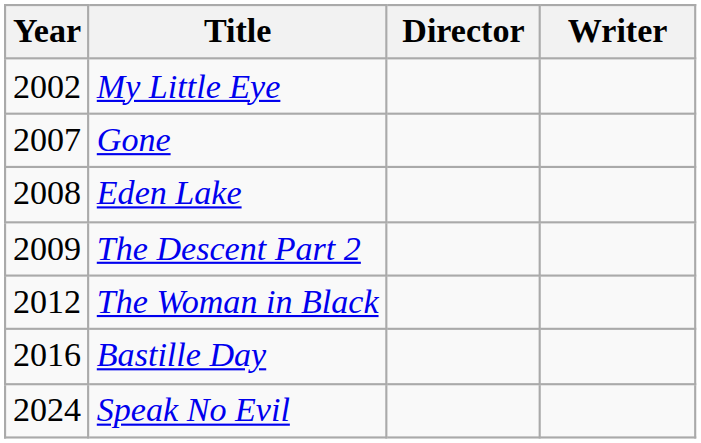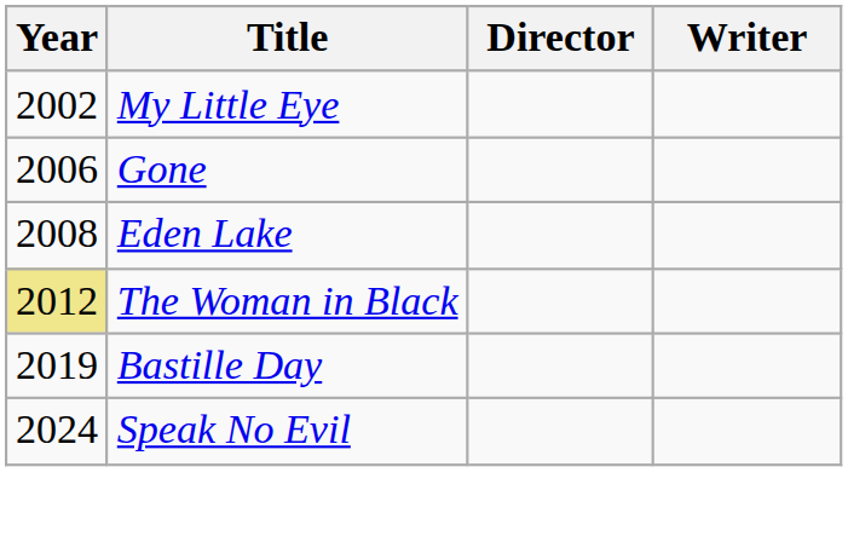 <table class="wikitable">
 <tr>
 <th>Year</th>
 <th>Title</th>
 <th width=65>Director</th>
 <th width=65>Writer</th>
 </tr>
 <tr>
 <td>2002</td>
 <td><em><a href='#'>My Little Eye</a></em></td>
 <td></td>
 <td></td>
 </tr>
 <tr>
-<td>2007</td>
+<td>2006</td>
 <td><em><a href='#'>Gone</a></em></td>
 <td></td>
 <td></td>
 </tr>
 <tr>
 <td>2008</td>
 <td><em><a href='#'>Eden Lake</a></em></td>
 <td></td>
 <td></td>
 </tr>
 <tr>
-<td>2009</td>
-<td><em><a href='#'>The Descent Part 2</a></em></td>
-<td></td>
-<td></td>
-</tr>
-<tr>
-<td>2012</td>
+<td style="background: khaki;">2012</td>
 <td><em><a href='#'>The Woman in Black</a></em></td>
 <td></td>
 <td></td>
 </tr>
 <tr>
-<td>2016</td>
+<td>2019</td>
 <td><em><a href='#'>Bastille Day</a></em></td>
 <td></td>
 <td></td>
 </tr>
 <tr>
 <td>2024</td>
 <td><em><a href='#'>Speak No Evil</a></em></td>
 <td></td>
 <td></td>
 </tr>
 </table>
